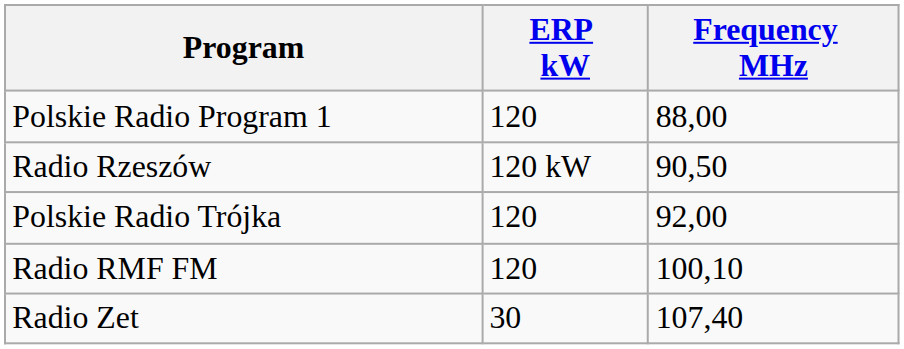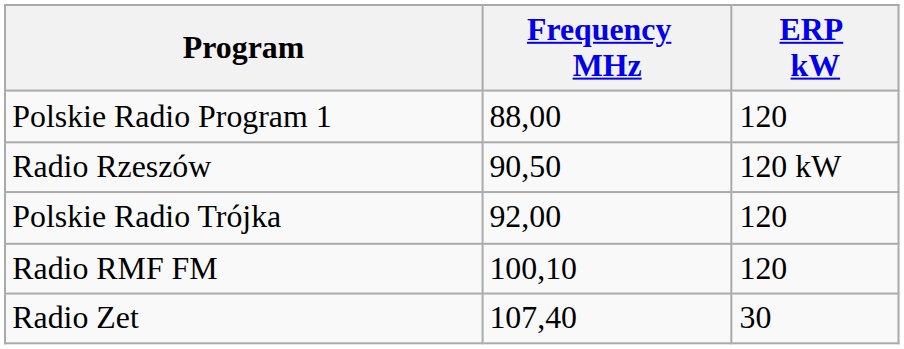 <table class="wikitable" style="width: 450px;">
 <tr>
 <th>Program</th>
+<th><a href='#'>Frequency</a>  <br><a href='#'>MHz</a></th>
 <th><a href='#'>ERP</a> <br><a href='#'>kW</a></th>
-<th><a href='#'>Frequency</a>  <br><a href='#'>MHz</a></th>
 </tr>
 <tr>
 <td>Polskie Radio Program 1</td>
+<td>88,00</td>
 <td>120</td>
-<td>88,00</td>
 </tr>
 <tr>
 <td>Radio Rzeszów</td>
+<td>90,50</td>
 <td>120 kW</td>
-<td>90,50</td>
 </tr>
 <tr>
 <td>Polskie Radio Trójka</td>
+<td>92,00</td>
 <td>120</td>
-<td>92,00</td>
 </tr>
 <tr>
 <td>Radio RMF FM</td>
+<td>100,10</td>
 <td>120</td>
-<td>100,10</td>
 </tr>
 <tr>
 <td>Radio Zet</td>
+<td>107,40</td>
 <td>30</td>
-<td>107,40</td>
 </tr>
 </table>
